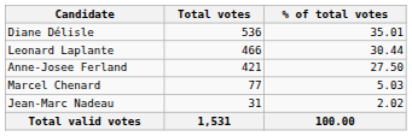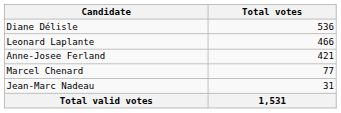 <table style="width:475px;" class="wikitable">
 <tr bgcolor="#EEEEEE">
 <th align="left">Candidate</th>
 <th align="right">Total votes</th>
-<th align="right">% of total votes</th>
 </tr>
 <tr>
 <td align="left">Diane Délisle</td>
 <td align="right">536</td>
-<td align="right">35.01</td>
 </tr>
 <tr>
 <td align="left">Leonard Laplante</td>
 <td align="right">466</td>
-<td align="right">30.44</td>
 </tr>
 <tr>
 <td align="left">Anne-Josee Ferland</td>
 <td align="right">421</td>
-<td align="right">27.50</td>
 </tr>
 <tr>
 <td align="left">Marcel Chenard</td>
 <td align="right">77</td>
-<td align="right">5.03</td>
 </tr>
 <tr>
 <td align="left">Jean-Marc Nadeau</td>
 <td align="right">31</td>
-<td align="right">2.02</td>
 </tr>
 <tr bgcolor="#EEEEEE">
 <th align="left">Total valid votes</th>
 <th align="right"><strong>1,531</strong></th>
-<th align="right"><strong>100.00</strong></th>
 </tr>
 </table>
